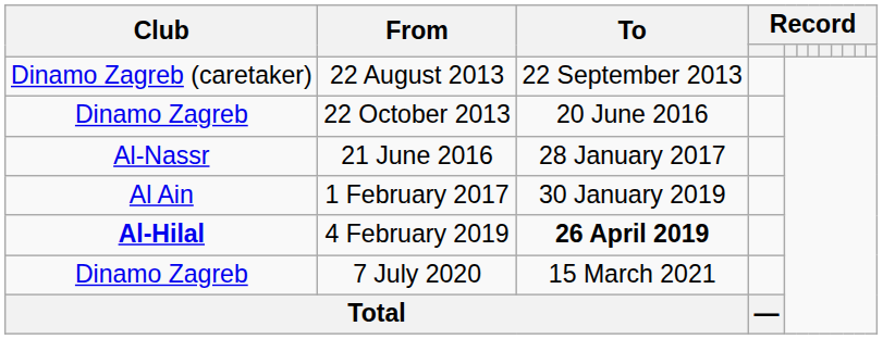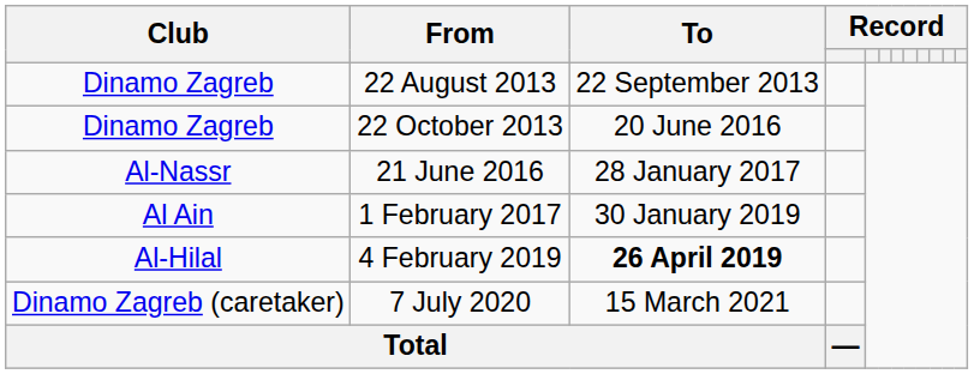 <table class="wikitable" style="text-align: center">
 <tr>
 <th rowspan="2">Club</th>
 <th rowspan="2">From</th>
 <th rowspan="2">To</th>
 <th colspan="9">Record</th>
 </tr>
 <tr>
 <th></th>
 <th></th>
 <th></th>
 <th></th>
 <th></th>
 <th></th>
 <th></th>
 <th></th>
 <th></th>
 </tr>
 <tr>
-<td><a href='#'>Dinamo Zagreb</a> (caretaker)</td>
+<td><a href='#'>Dinamo Zagreb</a></td>
 <td>22 August 2013</td>
 <td>22 September 2013<br></td>
 <td></td>
 </tr>
 <tr>
 <td><a href='#'>Dinamo Zagreb</a></td>
 <td>22 October 2013</td>
 <td>20 June 2016<br></td>
 <td></td>
 </tr>
 <tr>
 <td><a href='#'>Al-Nassr</a></td>
 <td>21 June 2016</td>
 <td>28 January 2017<br></td>
 <td></td>
 </tr>
 <tr>
 <td><a href='#'>Al Ain</a></td>
 <td>1 February 2017</td>
 <td>30 January 2019<br></td>
 <td></td>
 </tr>
 <tr>
-<td><strong><a href='#'>Al-Hilal</a></strong></td>
+<td><a href='#'>Al-Hilal</a></td>
 <td>4 February 2019</td>
 <td><strong>26 April 2019<br></strong></td>
 <td></td>
 </tr>
 <tr>
-<td><a href='#'>Dinamo Zagreb</a></td>
+<td><a href='#'>Dinamo Zagreb</a> (caretaker)</td>
 <td>7 July 2020</td>
 <td>15 March 2021<br></td>
 <td></td>
 </tr>
 <tr>
 <th colspan=3>Total<br></th>
 <th>—</th>
 </tr>
 </table>
